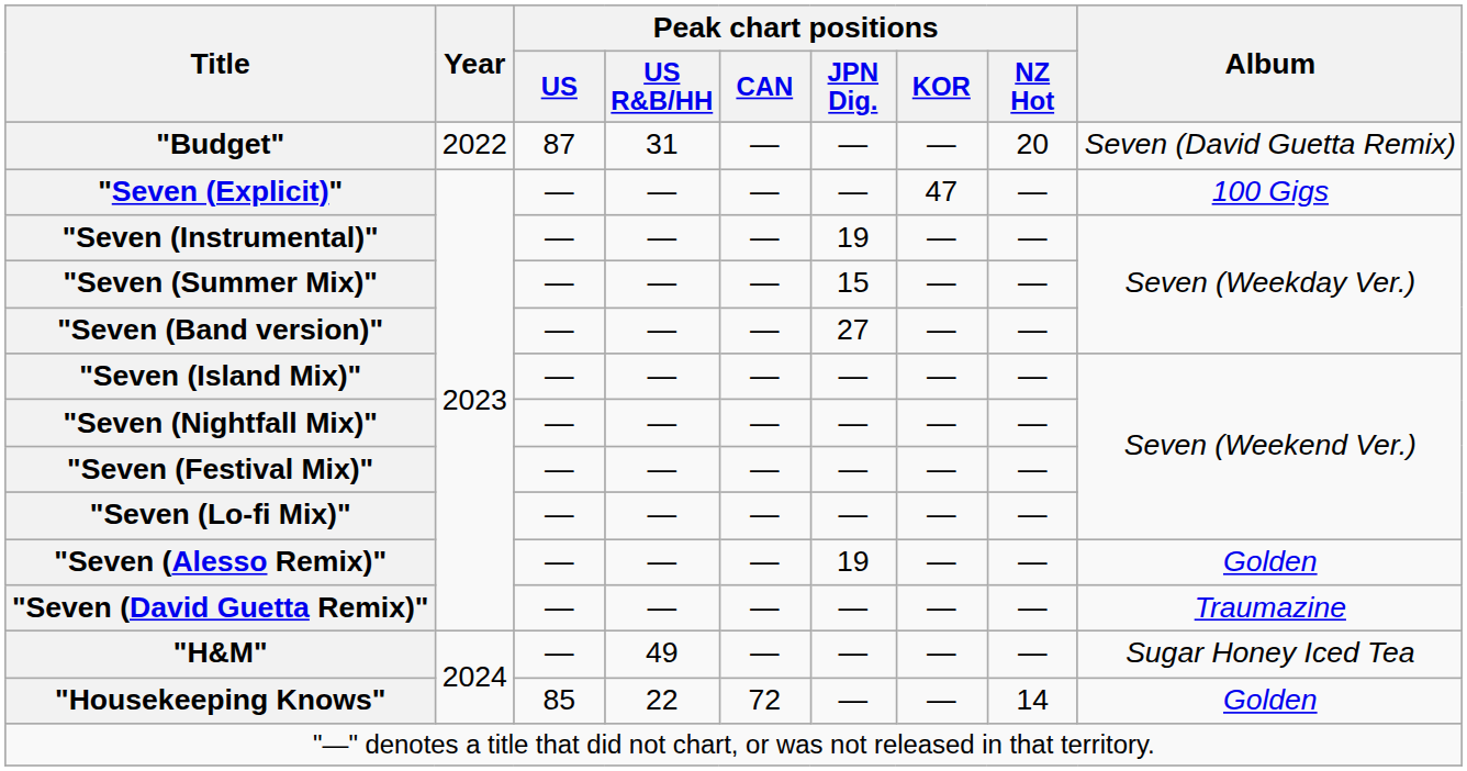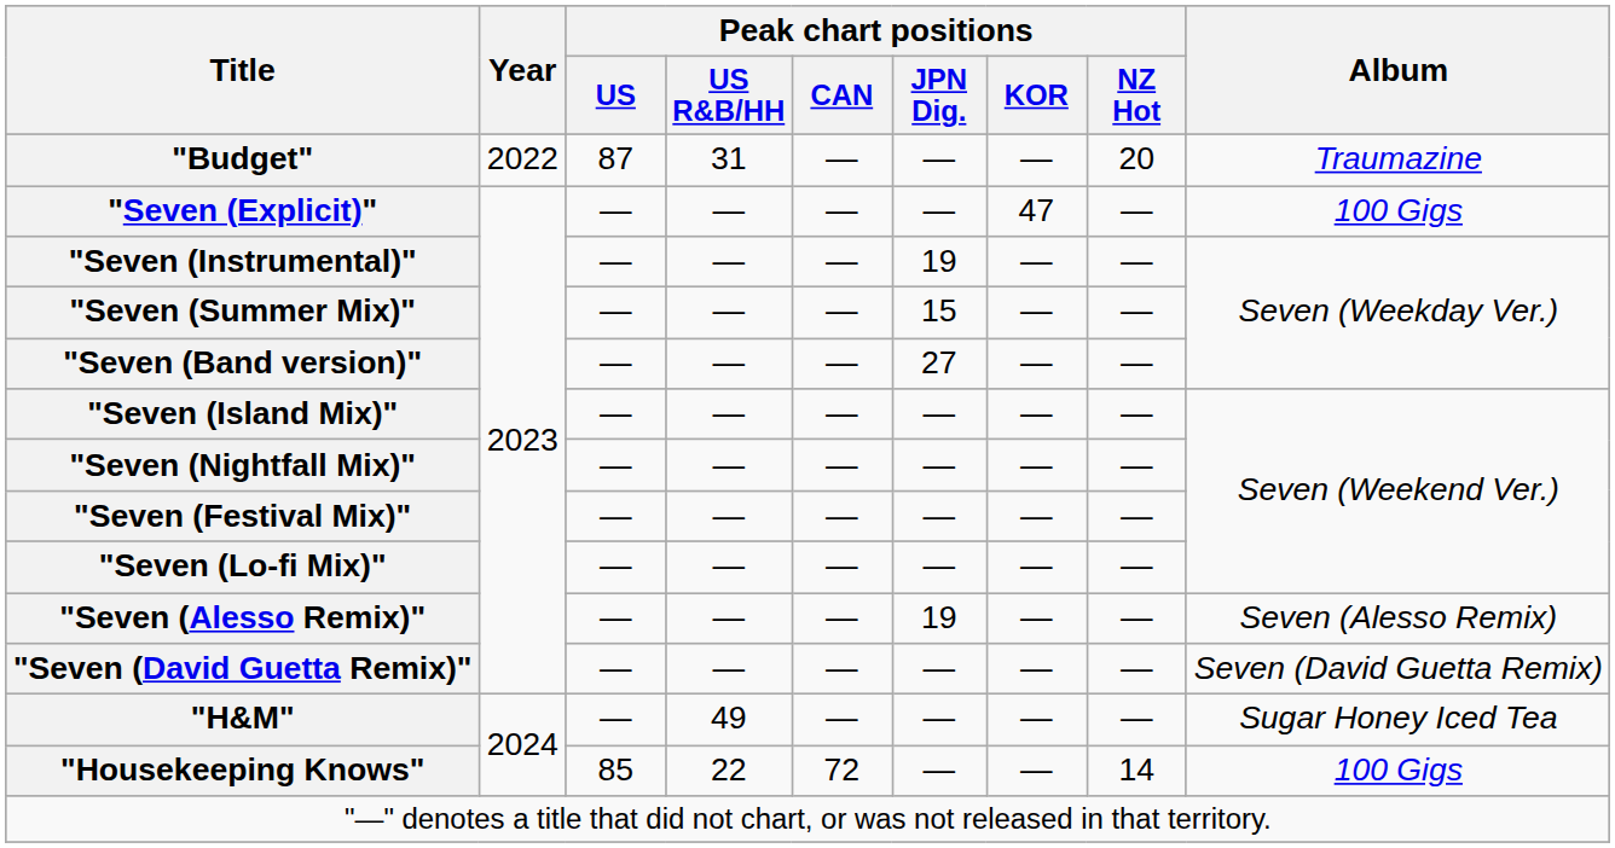 <table class="wikitable plainrowheaders" style="text-align:center;">
 <tr>
 <th scope="col" rowspan="2">Title</th>
 <th scope="col" rowspan="2">Year</th>
 <th scope="col" colspan="6">Peak chart positions</th>
 <th scope="col" rowspan="2">Album</th>
 </tr>
 <tr>
 <th scope="col" style="width:3em;font-size:90%;"><a href='#'>US</a><br></th>
 <th scope="col" style="width:3em;font-size:90%;"><a href='#'>US<br>R&B/HH</a><br></th>
 <th scope="col" style="width:3em;font-size:90%;"><a href='#'>CAN</a><br></th>
 <th scope=col style="width:2.8em;font-size:90%;"><a href='#'>JPN<br>Dig.</a><br></th>
 <th scope="col" style="width:3em;font-size:90%;"><a href='#'>KOR</a><br></th>
 <th scope="col" style="width:3em;font-size:90%;"><a href='#'>NZ<br>Hot</a><br></th>
 </tr>
 <tr>
 <th scope="row">"Budget"<br></th>
 <td>2022</td>
 <td>87</td>
 <td>31</td>
 <td>—</td>
 <td>—</td>
 <td>—</td>
 <td>20</td>
-<td><em>Seven (David Guetta Remix)</em></td>
+<td><em><a href='#'>Traumazine</a></em></td>
 </tr>
 <tr>
 <th scope="row">"<a href='#'>Seven (Explicit)</a>"<br></th>
 <td rowspan="10">2023</td>
 <td>—</td>
 <td>—</td>
 <td>—</td>
 <td>—</td>
 <td>47</td>
 <td>—</td>
 <td><em><a href='#'>100 Gigs</a></em></td>
 </tr>
 <tr>
 <th scope="row">"Seven (Instrumental)"<br></th>
 <td>—</td>
 <td>—</td>
 <td>—</td>
 <td>19</td>
 <td>—</td>
 <td>—</td>
 <td rowspan="3"><em>Seven (Weekday Ver.)</em></td>
 </tr>
 <tr>
 <th scope="row">"Seven (Summer Mix)"<br></th>
 <td>—</td>
 <td>—</td>
 <td>—</td>
 <td>15</td>
 <td>—</td>
 <td>—</td>
 </tr>
 <tr>
 <th scope="row">"Seven (Band version)"<br></th>
 <td>—</td>
 <td>—</td>
 <td>—</td>
 <td>27</td>
 <td>—</td>
 <td>—</td>
 </tr>
 <tr>
 <th scope="row">"Seven (Island Mix)"<br></th>
 <td>—</td>
 <td>—</td>
 <td>—</td>
 <td>—</td>
 <td>—</td>
 <td>—</td>
 <td rowspan="4"><em>Seven (Weekend Ver.)</em></td>
 </tr>
 <tr>
 <th scope="row">"Seven (Nightfall Mix)"<br></th>
 <td>—</td>
 <td>—</td>
 <td>—</td>
 <td>—</td>
 <td>—</td>
 <td>—</td>
 </tr>
 <tr>
 <th scope="row">"Seven (Festival Mix)"<br></th>
 <td>—</td>
 <td>—</td>
 <td>—</td>
 <td>—</td>
 <td>—</td>
 <td>—</td>
 </tr>
 <tr>
 <th scope="row">"Seven (Lo-fi Mix)"<br></th>
 <td>—</td>
 <td>—</td>
 <td>—</td>
 <td>—</td>
 <td>—</td>
 <td>—</td>
 </tr>
 <tr>
 <th scope="row">"Seven (<a href='#'>Alesso</a> Remix)"<br></th>
 <td>—</td>
 <td>—</td>
 <td>—</td>
 <td>19</td>
 <td>—</td>
 <td>—</td>
-<td><em><a href='#'>Golden</a></em></td>
+<td><em>Seven (Alesso Remix)</em></td>
 </tr>
 <tr>
 <th scope="row">"Seven (<a href='#'>David Guetta</a> Remix)"<br></th>
 <td>—</td>
 <td>—</td>
 <td>—</td>
 <td>—</td>
 <td>—</td>
 <td>—</td>
-<td><em><a href='#'>Traumazine</a></em></td>
+<td><em>Seven (David Guetta Remix)</em></td>
 </tr>
 <tr>
 <th scope="row">"H&M"</th>
 <td rowspan="2">2024</td>
 <td>—</td>
 <td>49</td>
 <td>—</td>
 <td>—</td>
 <td>—</td>
 <td>—</td>
 <td><em>Sugar Honey Iced Tea</em></td>
 </tr>
 <tr>
 <th scope="row">"Housekeeping Knows"<br></th>
 <td>85</td>
 <td>22</td>
 <td>72</td>
 <td>—</td>
 <td>—</td>
 <td>14</td>
-<td><em><a href='#'>Golden</a></em></td>
+<td><em><a href='#'>100 Gigs</a></em></td>
 </tr>
 <tr>
 <td colspan="14" style="font-size:90%">"—" denotes a title that did not chart, or was not released in that territory.</td>
 </tr>
 </table>
